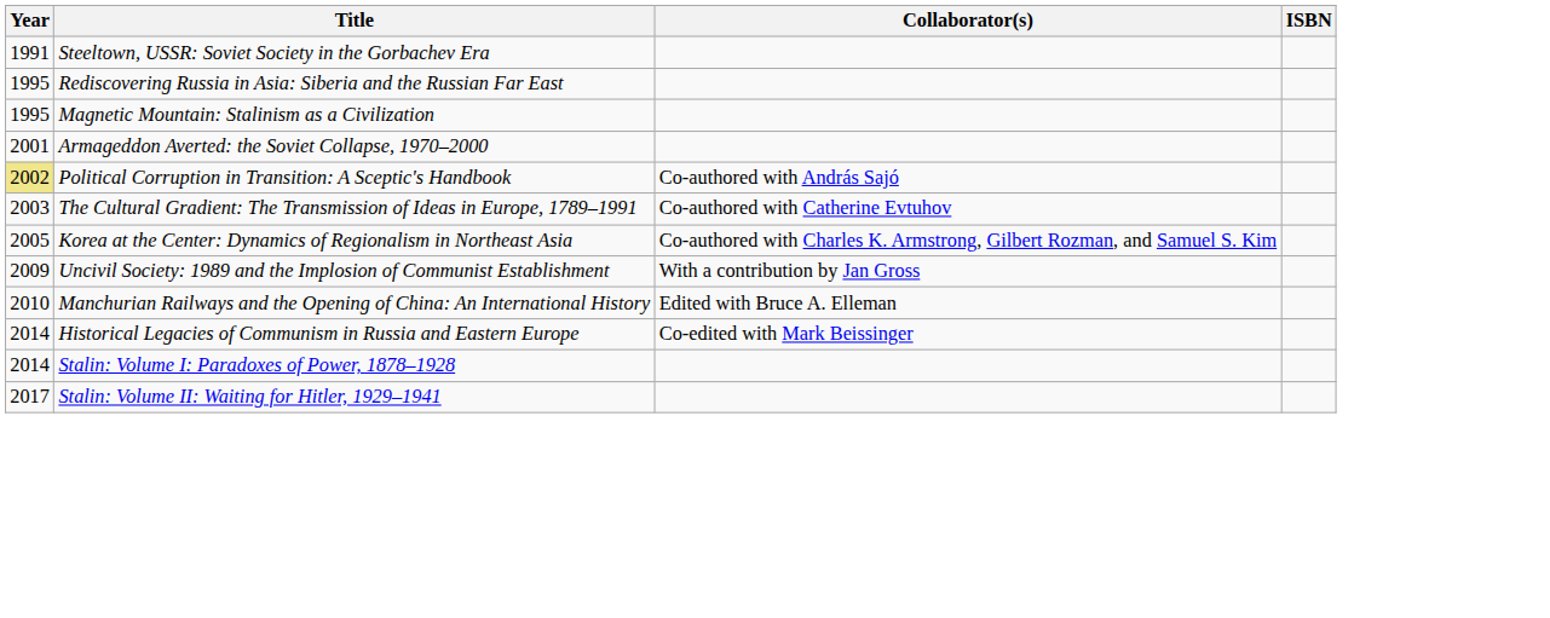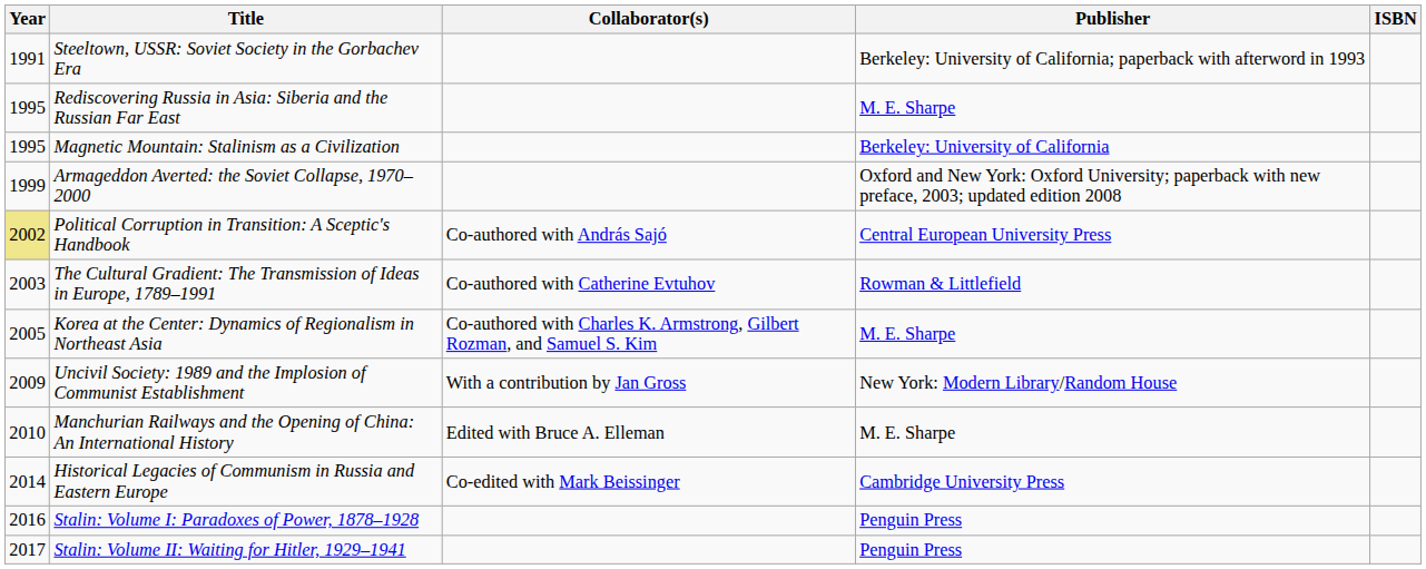 <table class="wikitable sortable">
 <tr>
 <th>Year</th>
 <th>Title</th>
 <th>Collaborator(s)</th>
+<th>Publisher</th>
 <th>ISBN</th>
 </tr>
 <tr>
 <td>1991</td>
 <td><em>Steeltown, USSR: Soviet Society in the Gorbachev Era</em></td>
 <td></td>
+<td>Berkeley: University of California; paperback with afterword in 1993</td>
 <td></td>
 </tr>
 <tr>
 <td>1995</td>
 <td><em>Rediscovering Russia in Asia: Siberia and the Russian Far East</em></td>
 <td></td>
+<td><a href='#'>M. E. Sharpe</a></td>
 <td></td>
 </tr>
 <tr>
 <td>1995</td>
 <td><em>Magnetic Mountain: Stalinism as a Civilization</em></td>
 <td></td>
+<td><a href='#'>Berkeley: University of California</a></td>
 <td></td>
 </tr>
 <tr>
-<td>2001</td>
+<td>1999</td>
 <td><em>Armageddon Averted: the Soviet Collapse, 1970–2000</em></td>
 <td></td>
+<td>Oxford and New York: Oxford University; paperback with new preface, 2003; updated edition 2008</td>
 <td></td>
 </tr>
 <tr>
 <td style="background: khaki;">2002</td>
 <td><em>Political Corruption in Transition: A Sceptic's Handbook</em></td>
 <td>Co-authored with <a href='#'>András Sajó</a></td>
+<td><a href='#'>Central European University Press</a></td>
 <td></td>
 </tr>
 <tr>
 <td>2003</td>
 <td><em>The Cultural Gradient: The Transmission of Ideas in Europe, 1789–1991</em></td>
 <td>Co-authored with <a href='#'>Catherine Evtuhov</a></td>
+<td><a href='#'>Rowman & Littlefield</a></td>
 <td></td>
 </tr>
 <tr>
 <td>2005</td>
 <td><em>Korea at the Center: Dynamics of Regionalism in Northeast Asia</em></td>
 <td>Co-authored with <a href='#'>Charles K. Armstrong</a>, <a href='#'>Gilbert Rozman</a>, and <a href='#'>Samuel S. Kim</a></td>
+<td><a href='#'>M. E. Sharpe</a></td>
 <td></td>
 </tr>
 <tr>
 <td>2009</td>
 <td><em>Uncivil Society: 1989 and the Implosion of Communist Establishment</em></td>
 <td>With a contribution by <a href='#'>Jan Gross</a></td>
+<td>New York: <a href='#'>Modern Library</a>/<a href='#'>Random House</a></td>
 <td></td>
 </tr>
 <tr>
 <td>2010</td>
 <td><em>Manchurian Railways and the Opening of China: An International History</em></td>
 <td>Edited with Bruce A. Elleman</td>
+<td>M. E. Sharpe</td>
 <td></td>
 </tr>
 <tr>
 <td>2014</td>
 <td><em>Historical Legacies of Communism in Russia and Eastern Europe</em></td>
 <td>Co-edited with <a href='#'>Mark Beissinger</a></td>
+<td><a href='#'>Cambridge University Press</a></td>
 <td></td>
 </tr>
 <tr>
-<td>2014</td>
+<td>2016</td>
 <td><em><a href='#'>Stalin: Volume I: Paradoxes of Power, 1878–1928</a></em></td>
 <td></td>
+<td><a href='#'>Penguin Press</a></td>
 <td></td>
 </tr>
 <tr>
 <td>2017</td>
 <td><em><a href='#'>Stalin: Volume II: Waiting for Hitler, 1929–1941</a></em></td>
 <td></td>
+<td><a href='#'>Penguin Press</a></td>
 <td></td>
 </tr>
 </table>
